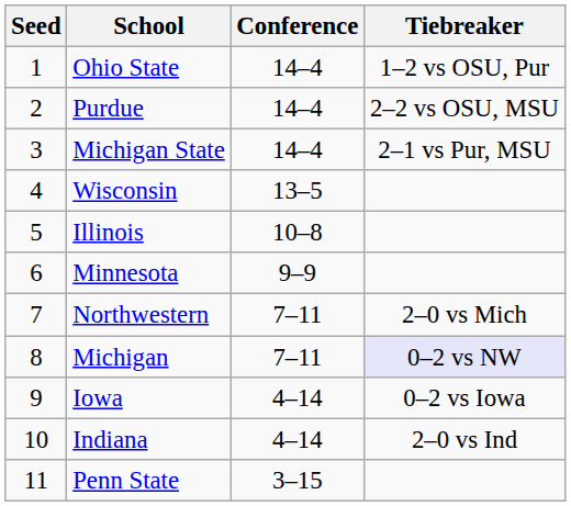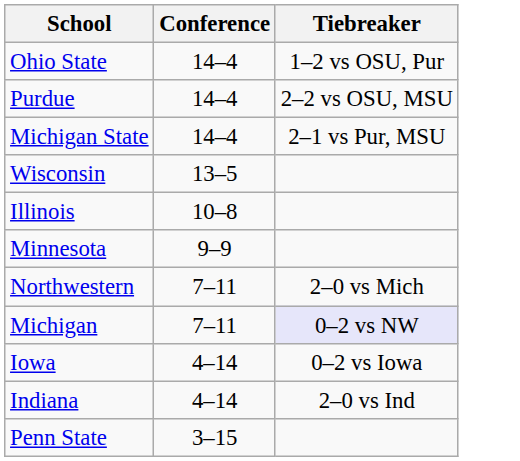 <table class="wikitable" style="font-size: 95%; text-align:center;">
 <tr>
-<th>Seed</th>
 <th>School</th>
 <th>Conference</th>
 <th>Tiebreaker</th>
 </tr>
 <tr>
-<td>1</td>
 <td align=left><a href='#'>Ohio State</a></td>
 <td>14–4</td>
 <td>1–2 vs OSU, Pur</td>
 </tr>
 <tr>
-<td>2</td>
 <td align=left><a href='#'>Purdue</a></td>
 <td>14–4</td>
 <td>2–2 vs OSU, MSU</td>
 </tr>
 <tr>
-<td>3</td>
 <td align=left><a href='#'>Michigan State</a></td>
 <td>14–4</td>
 <td>2–1 vs Pur, MSU</td>
 </tr>
 <tr>
-<td>4</td>
 <td align=left><a href='#'>Wisconsin</a></td>
 <td>13–5</td>
 <td></td>
 </tr>
 <tr>
-<td>5</td>
 <td align=left><a href='#'>Illinois</a></td>
 <td>10–8</td>
 <td></td>
 </tr>
 <tr>
-<td>6</td>
 <td align=left><a href='#'>Minnesota</a></td>
 <td>9–9</td>
 <td></td>
 </tr>
 <tr>
-<td>7</td>
 <td align=left><a href='#'>Northwestern</a></td>
 <td>7–11</td>
 <td>2–0 vs Mich</td>
 </tr>
 <tr>
-<td>8</td>
 <td align=left><a href='#'>Michigan</a></td>
 <td>7–11</td>
 <td style="background: lavender;">0–2 vs NW</td>
 </tr>
 <tr>
-<td>9</td>
 <td align=left><a href='#'>Iowa</a></td>
 <td>4–14</td>
 <td>0–2 vs Iowa</td>
 </tr>
 <tr>
-<td>10</td>
 <td align=left><a href='#'>Indiana</a></td>
 <td>4–14</td>
 <td>2–0 vs Ind</td>
 </tr>
 <tr>
-<td>11</td>
 <td align=left><a href='#'>Penn State</a></td>
 <td>3–15</td>
 <td></td>
 </tr>
 </table>
